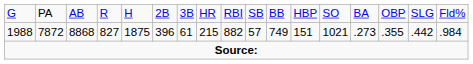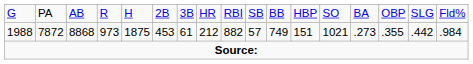 <table class="wikitable">
 <tr>
 <td><a href='#'>G</a></td>
 <td>PA</td>
 <td><a href='#'>AB</a></td>
 <td><a href='#'>R</a></td>
 <td><a href='#'>H</a></td>
 <td><a href='#'>2B</a></td>
 <td><a href='#'>3B</a></td>
 <td><a href='#'>HR</a></td>
 <td><a href='#'>RBI</a></td>
 <td><a href='#'>SB</a></td>
 <td><a href='#'>BB</a></td>
 <td><a href='#'>HBP</a></td>
 <td><a href='#'>SO</a></td>
 <td><a href='#'>BA</a></td>
 <td><a href='#'>OBP</a></td>
 <td><a href='#'>SLG</a></td>
 <td><a href='#'>Fld%</a></td>
 </tr>
 <tr>
 <td>1988</td>
 <td>7872</td>
 <td>8868</td>
-<td>827</td>
+<td>973</td>
 <td>1875</td>
-<td>396</td>
+<td>453</td>
 <td>61</td>
-<td>215</td>
+<td>212</td>
 <td>882</td>
 <td>57</td>
 <td>749</td>
 <td>151</td>
 <td>1021</td>
 <td>.273</td>
 <td>.355</td>
 <td>.442</td>
 <td>.984</td>
 </tr>
 <tr>
 <td colspan="17" style="text-align: center;"><strong>Source:</strong></td>
 </tr>
 </table>
